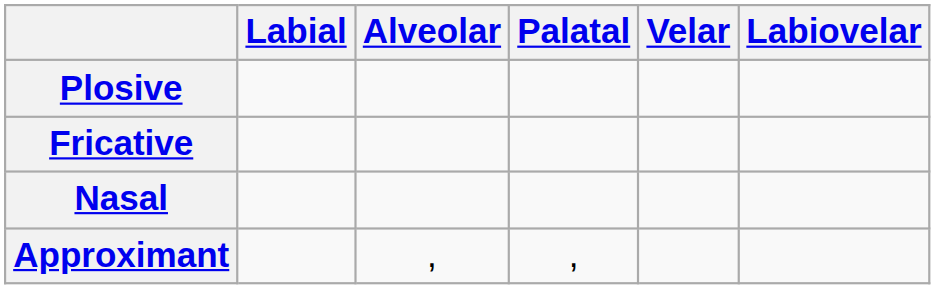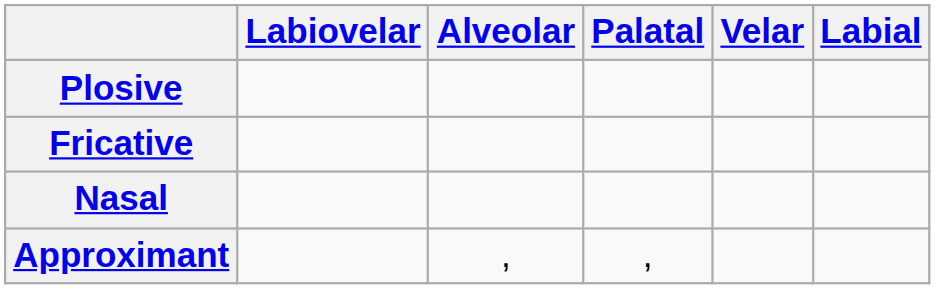 <table class="wikitable" style="text-align:center">
 <tr>
 <th></th>
-<th><a href='#'>Labial</a></th>
+<th><a href='#'>Labiovelar</a></th>
 <th><a href='#'>Alveolar</a></th>
 <th><a href='#'>Palatal</a></th>
 <th><a href='#'>Velar</a></th>
-<th><a href='#'>Labiovelar</a></th>
+<th><a href='#'>Labial</a></th>
 </tr>
 <tr>
 <th><a href='#'>Plosive</a></th>
 <td> </td>
 <td> </td>
 <td> </td>
 <td> </td>
 <td> </td>
 </tr>
 <tr>
 <th><a href='#'>Fricative</a></th>
+<td></td>
 <td> </td>
 <td> </td>
 <td> </td>
 <td> </td>
-<td></td>
 </tr>
 <tr>
 <th><a href='#'>Nasal</a></th>
 <td></td>
 <td></td>
 <td></td>
 <td></td>
 <td></td>
 </tr>
 <tr>
 <th><a href='#'>Approximant</a></th>
 <td></td>
 <td>, </td>
 <td>, </td>
 <td></td>
 <td></td>
 </tr>
 </table>
